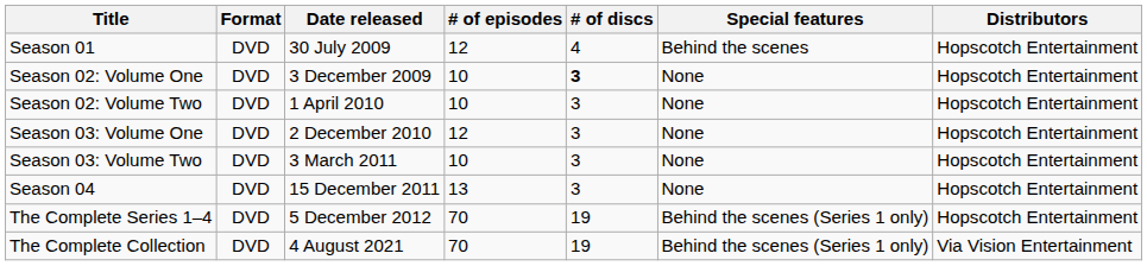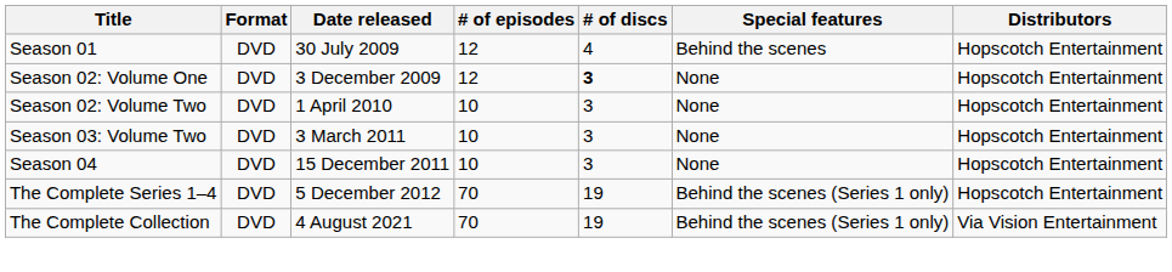 <table class="wikitable">
 <tr>
 <th>Title</th>
 <th>Format</th>
 <th>Date released</th>
 <th># of episodes</th>
 <th># of discs</th>
 <th>Special features</th>
 <th>Distributors</th>
 </tr>
 <tr>
 <td>Season 01</td>
 <td align="center">DVD</td>
 <td>30 July 2009</td>
 <td>12</td>
 <td>4</td>
 <td>Behind the scenes</td>
 <td>Hopscotch Entertainment</td>
 </tr>
 <tr>
 <td>Season 02: Volume One</td>
 <td align="center">DVD</td>
 <td>3 December 2009</td>
-<td>10</td>
+<td>12</td>
 <td><strong>3</strong></td>
 <td>None</td>
 <td>Hopscotch Entertainment</td>
 </tr>
 <tr>
 <td>Season 02: Volume Two</td>
 <td align="center">DVD</td>
 <td>1 April 2010</td>
 <td>10</td>
-<td>3</td>
-<td>None</td>
-<td>Hopscotch Entertainment</td>
-</tr>
-<tr>
-<td>Season 03: Volume One</td>
-<td align="center">DVD</td>
-<td>2 December 2010</td>
-<td>12</td>
 <td>3</td>
 <td>None</td>
 <td>Hopscotch Entertainment</td>
 </tr>
 <tr>
 <td>Season 03: Volume Two</td>
 <td align="center">DVD</td>
 <td>3 March 2011</td>
 <td>10</td>
 <td>3</td>
 <td>None</td>
 <td>Hopscotch Entertainment</td>
 </tr>
 <tr>
 <td>Season 04</td>
 <td align="center">DVD</td>
 <td>15 December 2011</td>
-<td>13</td>
+<td>10</td>
 <td>3</td>
 <td>None</td>
 <td>Hopscotch Entertainment</td>
 </tr>
 <tr>
 <td>The Complete Series 1–4</td>
 <td align="center">DVD</td>
 <td>5 December 2012</td>
 <td>70</td>
 <td>19</td>
 <td>Behind the scenes (Series 1 only)</td>
 <td>Hopscotch Entertainment</td>
 </tr>
 <tr>
 <td>The Complete Collection</td>
 <td align="center">DVD</td>
 <td>4 August 2021</td>
 <td>70</td>
 <td>19</td>
 <td>Behind the scenes (Series 1 only)</td>
 <td>Via Vision Entertainment</td>
 </tr>
 </table>
